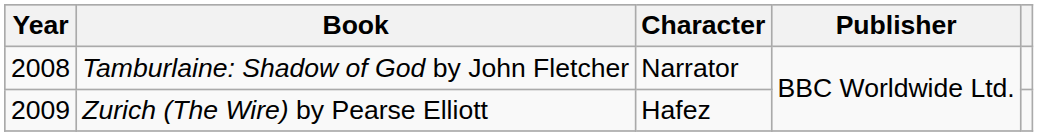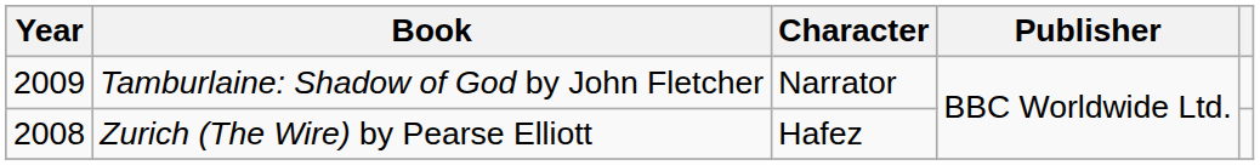 <table class="wikitable" border="1">
 <tr>
 <th>Year</th>
 <th>Book</th>
 <th>Character</th>
 <th>Publisher</th>
 <th></th>
 </tr>
 <tr>
-<td>2008</td>
+<td>2009</td>
 <td><em>Tamburlaine: Shadow of God</em> by John Fletcher</td>
 <td>Narrator</td>
 <td rowspan="2">BBC Worldwide Ltd.</td>
 <td></td>
 </tr>
 <tr>
-<td>2009</td>
+<td>2008</td>
 <td><em>Zurich (The Wire)</em> by Pearse Elliott</td>
 <td>Hafez</td>
 <td></td>
 </tr>
 </table>
